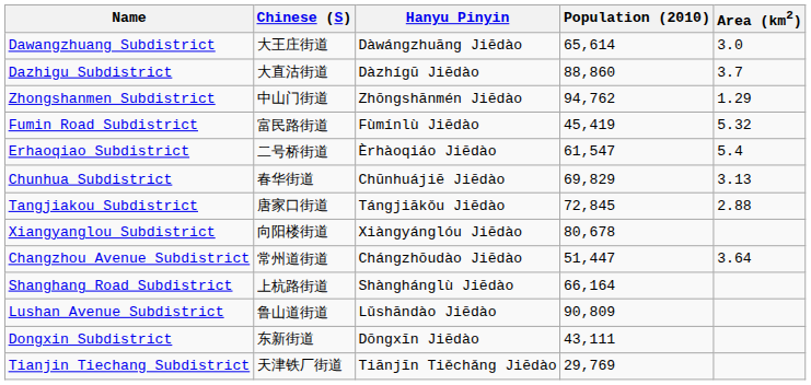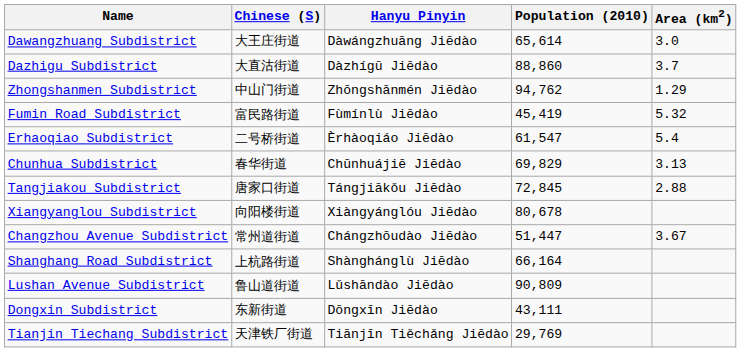 <table class="wikitable">
 <tr>
 <th>Name</th>
 <th><a href='#'>Chinese</a> (<a href='#'>S</a>)</th>
 <th><a href='#'>Hanyu Pinyin</a></th>
 <th>Population (2010)</th>
 <th>Area (km<sup>2</sup>)</th>
 </tr>
 <tr>
 <td><a href='#'>Dawangzhuang Subdistrict</a></td>
 <td>大王庄街道</td>
 <td>Dàwángzhuāng Jiēdào</td>
 <td>65,614</td>
 <td>3.0</td>
 </tr>
 <tr>
 <td><a href='#'>Dazhigu Subdistrict</a></td>
 <td>大直沽街道</td>
 <td>Dàzhígū Jiēdào</td>
 <td>88,860</td>
 <td>3.7</td>
 </tr>
 <tr>
 <td><a href='#'>Zhongshanmen Subdistrict</a></td>
 <td>中山门街道</td>
 <td>Zhōngshānmén Jiēdào</td>
 <td>94,762</td>
 <td>1.29</td>
 </tr>
 <tr>
 <td><a href='#'>Fumin Road Subdistrict</a></td>
 <td>富民路街道</td>
 <td>Fùmínlù Jiēdào</td>
 <td>45,419</td>
 <td>5.32</td>
 </tr>
 <tr>
 <td><a href='#'>Erhaoqiao Subdistrict</a></td>
 <td>二号桥街道</td>
 <td>Èrhàoqiáo Jiēdào</td>
 <td>61,547</td>
 <td>5.4</td>
 </tr>
 <tr>
 <td><a href='#'>Chunhua Subdistrict</a></td>
 <td>春华街道</td>
 <td>Chūnhuájiē Jiēdào</td>
 <td>69,829</td>
 <td>3.13</td>
 </tr>
 <tr>
 <td><a href='#'>Tangjiakou Subdistrict</a></td>
 <td>唐家口街道</td>
 <td>Tángjiākǒu Jiēdào</td>
 <td>72,845</td>
 <td>2.88</td>
 </tr>
 <tr>
 <td><a href='#'>Xiangyanglou Subdistrict</a></td>
 <td>向阳楼街道</td>
 <td>Xiàngyánglóu Jiēdào</td>
 <td>80,678</td>
 <td></td>
 </tr>
 <tr>
 <td><a href='#'>Changzhou Avenue Subdistrict</a></td>
 <td>常州道街道</td>
 <td>Chángzhōudào Jiēdào</td>
 <td>51,447</td>
-<td>3.64</td>
+<td>3.67</td>
 </tr>
 <tr>
 <td><a href='#'>Shanghang Road Subdistrict</a></td>
 <td>上杭路街道</td>
 <td>Shànghánglù Jiēdào</td>
 <td>66,164</td>
 <td></td>
 </tr>
 <tr>
 <td><a href='#'>Lushan Avenue Subdistrict</a></td>
 <td>鲁山道街道</td>
 <td>Lǔshāndào Jiēdào</td>
 <td>90,809</td>
 <td></td>
 </tr>
 <tr>
 <td><a href='#'>Dongxin Subdistrict</a></td>
 <td>东新街道</td>
 <td>Dōngxīn Jiēdào</td>
 <td>43,111</td>
 <td></td>
 </tr>
 <tr>
 <td><a href='#'>Tianjin Tiechang Subdistrict</a></td>
 <td>天津铁厂街道</td>
 <td>Tiānjīn Tiěchǎng Jiēdào</td>
 <td>29,769</td>
 <td></td>
 </tr>
 </table>
